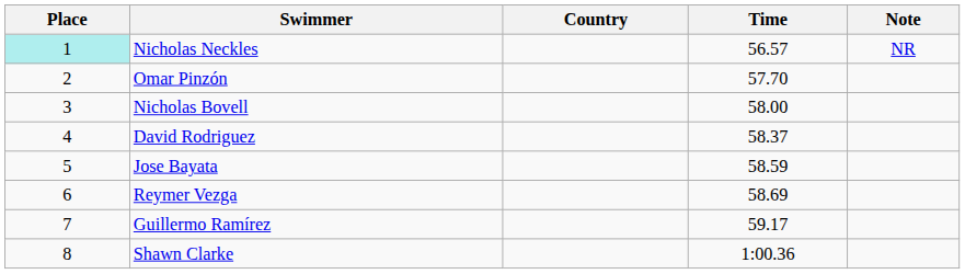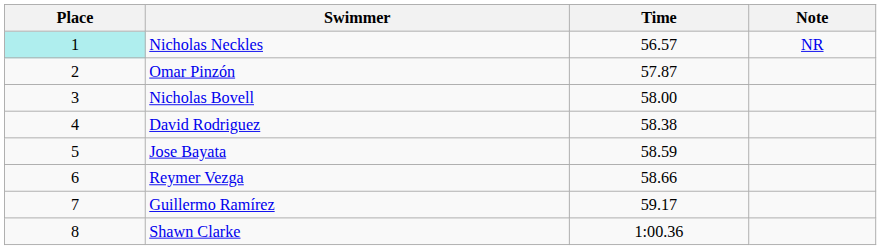 <table class="wikitable" style=" text-align:center; font-size:110%;" width="75%">
 <tr>
 <th>Place</th>
 <th>Swimmer</th>
-<th>Country</th>
 <th>Time</th>
 <th>Note</th>
 </tr>
 <tr>
 <td style="background: paleturquoise;">1</td>
 <td align=left><a href='#'>Nicholas Neckles</a></td>
-<td align=left></td>
 <td>56.57</td>
 <td><a href='#'>NR</a></td>
 </tr>
 <tr>
 <td>2</td>
 <td align=left><a href='#'>Omar Pinzón</a></td>
-<td align=left></td>
-<td>57.70</td>
+<td>57.87</td>
 <td></td>
 </tr>
 <tr>
 <td>3</td>
 <td align=left><a href='#'>Nicholas Bovell</a></td>
-<td align=left></td>
 <td>58.00</td>
 <td></td>
 </tr>
 <tr>
 <td>4</td>
 <td align=left><a href='#'>David Rodriguez</a></td>
-<td align=left></td>
-<td>58.37</td>
+<td>58.38</td>
 <td></td>
 </tr>
 <tr>
 <td>5</td>
 <td align=left><a href='#'>Jose Bayata</a></td>
-<td align=left></td>
 <td>58.59</td>
 <td></td>
 </tr>
 <tr>
 <td>6</td>
 <td align=left><a href='#'>Reymer Vezga</a></td>
-<td align=left></td>
-<td>58.69</td>
+<td>58.66</td>
 <td></td>
 </tr>
 <tr>
 <td>7</td>
 <td align=left><a href='#'>Guillermo Ramírez</a></td>
-<td align=left></td>
 <td>59.17</td>
 <td></td>
 </tr>
 <tr>
 <td>8</td>
 <td align=left><a href='#'>Shawn Clarke</a></td>
-<td align=left></td>
 <td>1:00.36</td>
 <td></td>
 </tr>
 </table>
